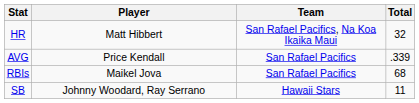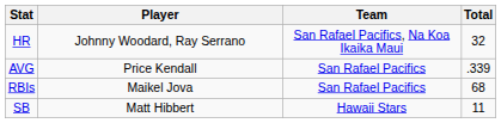 <table class="wikitable"  style="width:50%; text-align:center;">
 <tr>
 <th style="width:5%;">Stat</th>
 <th style="width:55%;">Player</th>
 <th style="width:55%;">Team</th>
 <th style="width:5%;">Total</th>
 </tr>
 <tr>
 <td><a href='#'>HR</a></td>
-<td>Matt Hibbert</td>
+<td>Johnny Woodard, Ray Serrano</td>
 <td><a href='#'>San Rafael Pacifics</a>, <a href='#'>Na Koa Ikaika Maui</a></td>
 <td>32</td>
 </tr>
 <tr>
 <td><a href='#'>AVG</a></td>
 <td>Price Kendall</td>
 <td><a href='#'>San Rafael Pacifics</a></td>
 <td>.339</td>
 </tr>
 <tr>
 <td><a href='#'>RBIs</a></td>
 <td>Maikel Jova</td>
 <td><a href='#'>San Rafael Pacifics</a></td>
 <td>68</td>
 </tr>
 <tr>
 <td><a href='#'>SB</a></td>
-<td>Johnny Woodard, Ray Serrano</td>
+<td>Matt Hibbert</td>
 <td><a href='#'>Hawaii Stars</a></td>
 <td>11</td>
 </tr>
 </table>
